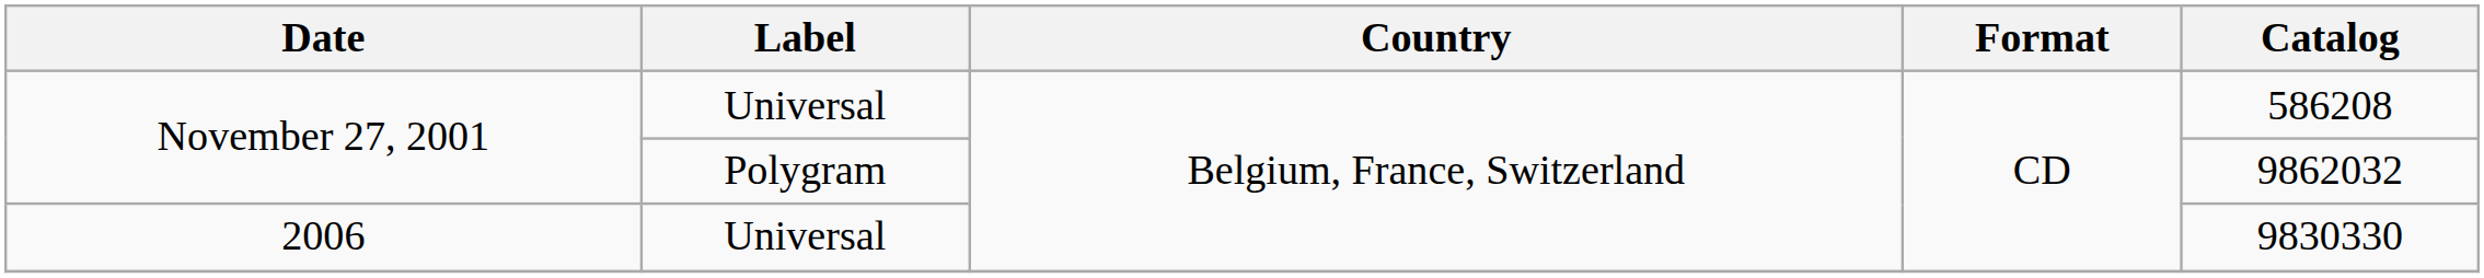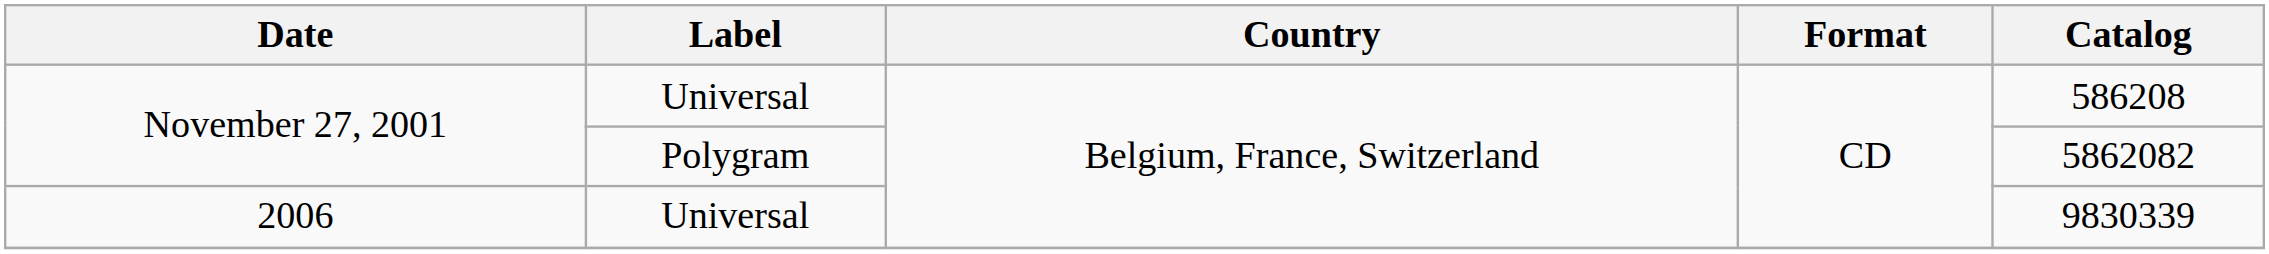 <table class="wikitable" width="60%" border="1">
 <tr>
 <th>Date</th>
 <th>Label</th>
 <th>Country</th>
 <th>Format</th>
 <th>Catalog</th>
 </tr>
 <tr>
 <td rowspan=2 align=center>November 27, 2001</td>
 <td rowspan=1 align=center>Universal</td>
 <td rowspan=3 align=center>Belgium, France, Switzerland</td>
 <td rowspan=3 align=center>CD</td>
 <td align=center>586208</td>
 </tr>
 <tr>
 <td align=center>Polygram</td>
-<td align=center>9862032</td>
+<td align=center>5862082</td>
 </tr>
 <tr>
 <td align=center>2006</td>
 <td align=center>Universal</td>
-<td align=center>9830330</td>
+<td align=center>9830339</td>
 </tr>
 <tr>
 </tr>
 </table>
